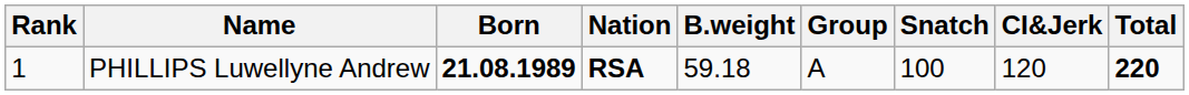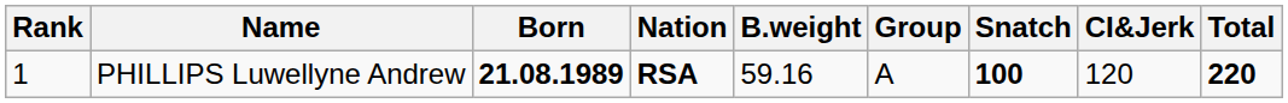 <table class="wikitable">
 <tr>
 <th>Rank</th>
 <th>Name</th>
 <th>Born</th>
 <th>Nation</th>
 <th>B.weight</th>
 <th>Group</th>
 <th>Snatch</th>
 <th>CI&Jerk</th>
 <th>Total</th>
 </tr>
 <tr>
 <td>1</td>
 <td>PHILLIPS Luwellyne Andrew</td>
 <td><strong>21.08.1989</strong></td>
 <td><strong>RSA</strong></td>
-<td>59.18</td>
+<td>59.16</td>
 <td>A</td>
-<td>100</td>
+<td><strong>100</strong></td>
 <td>120</td>
 <td><strong>220</strong></td>
 </tr>
 </table>
